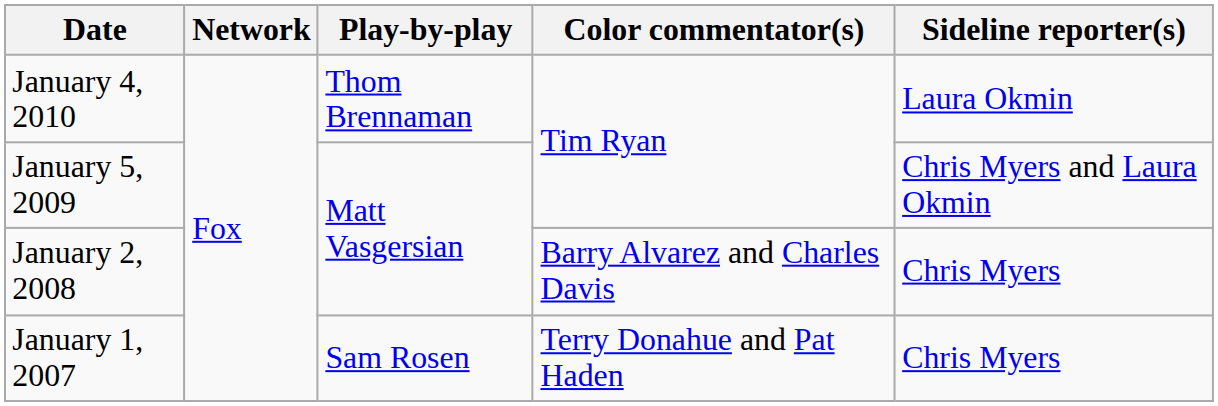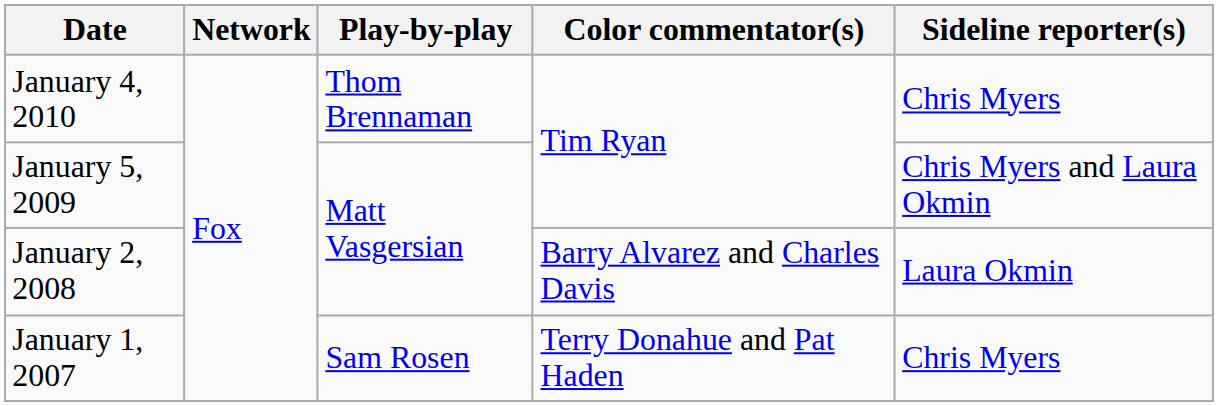 <table class="wikitable">
 <tr>
 <th>Date</th>
 <th>Network</th>
 <th>Play-by-play</th>
 <th>Color commentator(s)</th>
 <th>Sideline reporter(s)</th>
 </tr>
 <tr>
 <td>January 4, 2010</td>
 <td rowspan=4><a href='#'>Fox</a></td>
 <td><a href='#'>Thom Brennaman</a></td>
 <td rowspan=2><a href='#'>Tim Ryan</a></td>
-<td><a href='#'>Laura Okmin</a></td>
+<td><a href='#'>Chris Myers</a></td>
 </tr>
 <tr>
 <td>January 5, 2009</td>
 <td rowspan=2><a href='#'>Matt Vasgersian</a></td>
 <td><a href='#'>Chris Myers</a> and <a href='#'>Laura Okmin</a></td>
 </tr>
 <tr>
 <td>January 2, 2008</td>
 <td><a href='#'>Barry Alvarez</a> and <a href='#'>Charles Davis</a></td>
-<td><a href='#'>Chris Myers</a></td>
+<td><a href='#'>Laura Okmin</a></td>
 </tr>
 <tr>
 <td>January 1, 2007</td>
 <td><a href='#'>Sam Rosen</a></td>
 <td><a href='#'>Terry Donahue</a> and <a href='#'>Pat Haden</a></td>
 <td><a href='#'>Chris Myers</a></td>
 </tr>
 </table>
